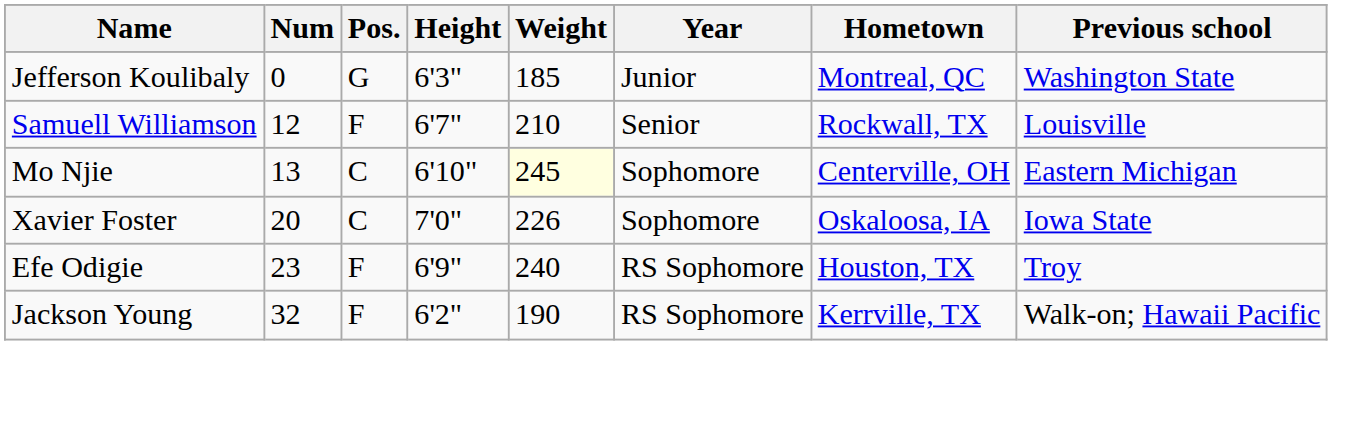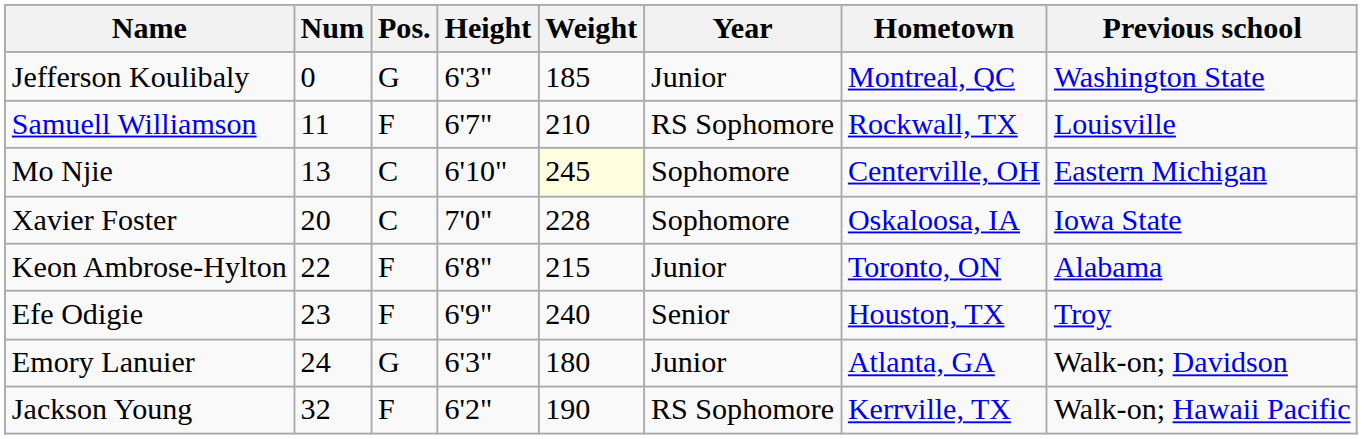 <table class="wikitable sortable" border="1">
 <tr>
 <th>Name</th>
 <th>Num</th>
 <th>Pos.</th>
 <th>Height</th>
 <th>Weight</th>
 <th>Year</th>
 <th>Hometown</th>
 <th class="unsortable">Previous school</th>
 </tr>
 <tr>
 <td>Jefferson Koulibaly</td>
 <td>0</td>
 <td>G</td>
 <td>6'3"</td>
 <td>185</td>
 <td>Junior</td>
 <td><a href='#'>Montreal, QC</a></td>
 <td><a href='#'>Washington State</a></td>
 </tr>
 <tr>
 <td><a href='#'>Samuell Williamson</a></td>
-<td>12</td>
+<td>11</td>
 <td>F</td>
 <td>6'7"</td>
 <td>210</td>
-<td>Senior</td>
+<td>RS Sophomore</td>
 <td><a href='#'>Rockwall, TX</a></td>
 <td><a href='#'>Louisville</a></td>
 </tr>
 <tr>
 <td>Mo Njie</td>
 <td>13</td>
 <td>C</td>
 <td>6'10"</td>
 <td style="background: lightyellow;">245</td>
 <td>Sophomore</td>
 <td><a href='#'>Centerville, OH</a></td>
 <td><a href='#'>Eastern Michigan</a></td>
 </tr>
 <tr>
 <td>Xavier Foster</td>
 <td>20</td>
 <td>C</td>
 <td>7'0"</td>
-<td>226</td>
+<td>228</td>
 <td>Sophomore</td>
 <td><a href='#'>Oskaloosa, IA</a></td>
 <td><a href='#'>Iowa State</a></td>
+</tr>
+<tr>
+<td>Keon Ambrose-Hylton</td>
+<td>22</td>
+<td>F</td>
+<td>6'8"</td>
+<td>215</td>
+<td>Junior</td>
+<td><a href='#'>Toronto, ON</a></td>
+<td><a href='#'>Alabama</a></td>
 </tr>
 <tr>
 <td>Efe Odigie</td>
 <td>23</td>
 <td>F</td>
 <td>6'9"</td>
 <td>240</td>
-<td>RS Sophomore</td>
+<td>Senior</td>
 <td><a href='#'>Houston, TX</a></td>
 <td><a href='#'>Troy</a></td>
+</tr>
+<tr>
+<td>Emory Lanuier</td>
+<td>24</td>
+<td>G</td>
+<td>6'3"</td>
+<td>180</td>
+<td>Junior</td>
+<td><a href='#'>Atlanta, GA</a></td>
+<td>Walk-on; <a href='#'>Davidson</a></td>
 </tr>
 <tr>
 <td>Jackson Young</td>
 <td>32</td>
 <td>F</td>
 <td>6'2"</td>
 <td>190</td>
 <td>RS Sophomore</td>
 <td><a href='#'>Kerrville, TX</a></td>
 <td>Walk-on; <a href='#'>Hawaii Pacific</a></td>
 </tr>
 </table>
